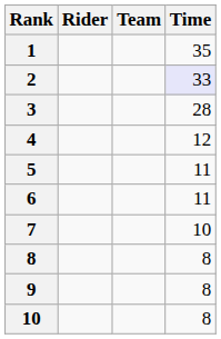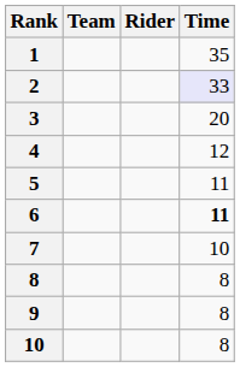 <table class="wikitable" margin-bottom:0;">
 <tr>
 <th scope="col">Rank</th>
+<th scope="col">Team</th>
 <th scope="col">Rider</th>
-<th scope="col">Team</th>
 <th scope="col">Time</th>
 </tr>
 <tr>
 <th scope="row">1</th>
+<td></td>
 <td> </td>
-<td></td>
 <td align="right">35</td>
 </tr>
 <tr>
 <th scope="row">2</th>
 <td></td>
 <td></td>
 <td align="right" style="background: lavender;">33</td>
 </tr>
 <tr>
 <th scope="row">3</th>
 <td></td>
 <td></td>
-<td align="right">28</td>
+<td align="right">20</td>
 </tr>
 <tr>
 <th scope="row">4</th>
 <td></td>
 <td></td>
 <td align="right">12</td>
 </tr>
 <tr>
 <th scope="row">5</th>
 <td></td>
 <td></td>
 <td align="right">11</td>
 </tr>
 <tr>
 <th scope="row">6</th>
 <td></td>
 <td></td>
-<td align="right">11</td>
+<td align="right"><strong>11</strong></td>
 </tr>
 <tr>
 <th scope="row">7</th>
 <td></td>
 <td></td>
 <td align="right">10</td>
 </tr>
 <tr>
 <th scope="row">8</th>
 <td></td>
 <td></td>
 <td align="right">8</td>
 </tr>
 <tr>
 <th scope="row">9</th>
 <td></td>
 <td></td>
 <td align="right">8</td>
 </tr>
 <tr>
 <th scope="row">10</th>
 <td></td>
 <td></td>
 <td align="right">8</td>
 </tr>
 </table>
